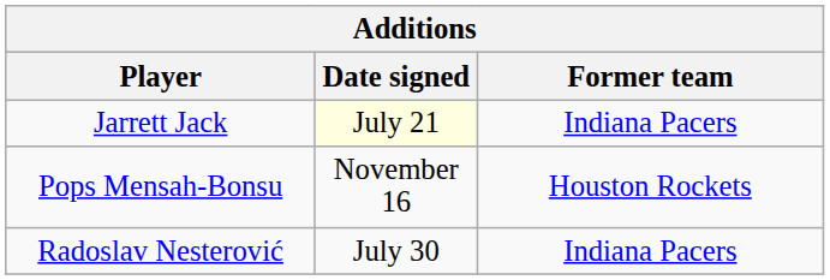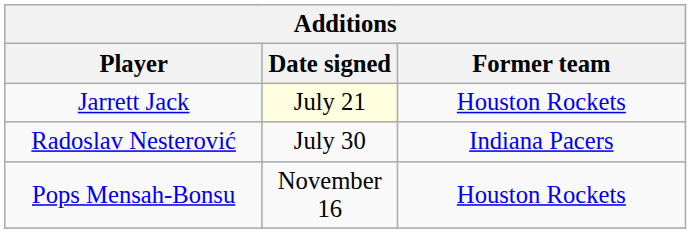 <table class="wikitable" style="text-align:center">
 <tr>
 <th colspan=3>Additions</th>
 </tr>
 <tr>
 <th style="width:160px">Player</th>
 <th style="width:80px">Date signed</th>
 <th style="width:180px">Former team</th>
 </tr>
 <tr>
 <td><a href='#'>Jarrett Jack</a></td>
 <td style="background: lightyellow;">July 21</td>
+<td><a href='#'>Houston Rockets</a></td>
+</tr>
+<tr>
+<td><a href='#'>Radoslav Nesterović</a></td>
+<td>July 30</td>
 <td><a href='#'>Indiana Pacers</a></td>
 </tr>
 <tr>
 <td><a href='#'>Pops Mensah-Bonsu</a></td>
 <td>November 16</td>
 <td><a href='#'>Houston Rockets</a></td>
 </tr>
-<tr>
-<td><a href='#'>Radoslav Nesterović</a></td>
-<td>July 30</td>
-<td><a href='#'>Indiana Pacers</a></td>
-</tr>
 </table>
